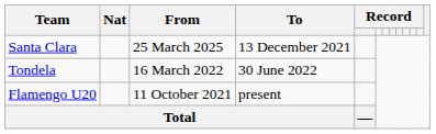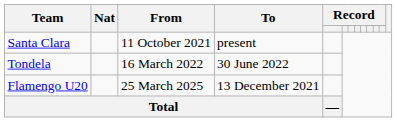 <table class="wikitable" style="text-align: center">
 <tr>
 <th rowspan="2">Team</th>
 <th rowspan="2">Nat</th>
 <th rowspan="2">From</th>
 <th rowspan="2">To</th>
 <th colspan="8">Record</th>
 <th rowspan=2></th>
 </tr>
 <tr>
 <th></th>
 <th></th>
 <th></th>
 <th></th>
 <th></th>
 <th></th>
 <th></th>
 <th></th>
 </tr>
 <tr>
 <td align=left><a href='#'>Santa Clara</a></td>
 <td></td>
-<td align=left>25 March 2025</td>
-<td align=left>13 December 2021<br></td>
+<td align=left>11 October 2021</td>
+<td align=left>present<br></td>
 <td></td>
 </tr>
 <tr>
 <td align=left><a href='#'>Tondela</a></td>
 <td></td>
 <td align=left>16 March 2022</td>
 <td align=left>30 June 2022<br></td>
 <td></td>
 </tr>
 <tr>
 <td align=left><a href='#'>Flamengo U20</a></td>
 <td></td>
-<td align=left>11 October 2021</td>
-<td align=left>present<br></td>
+<td align=left>25 March 2025</td>
+<td align=left>13 December 2021<br></td>
 <td></td>
 </tr>
 <tr>
 <th colspan="4">Total<br></th>
 <th>—</th>
 </tr>
 </table>
